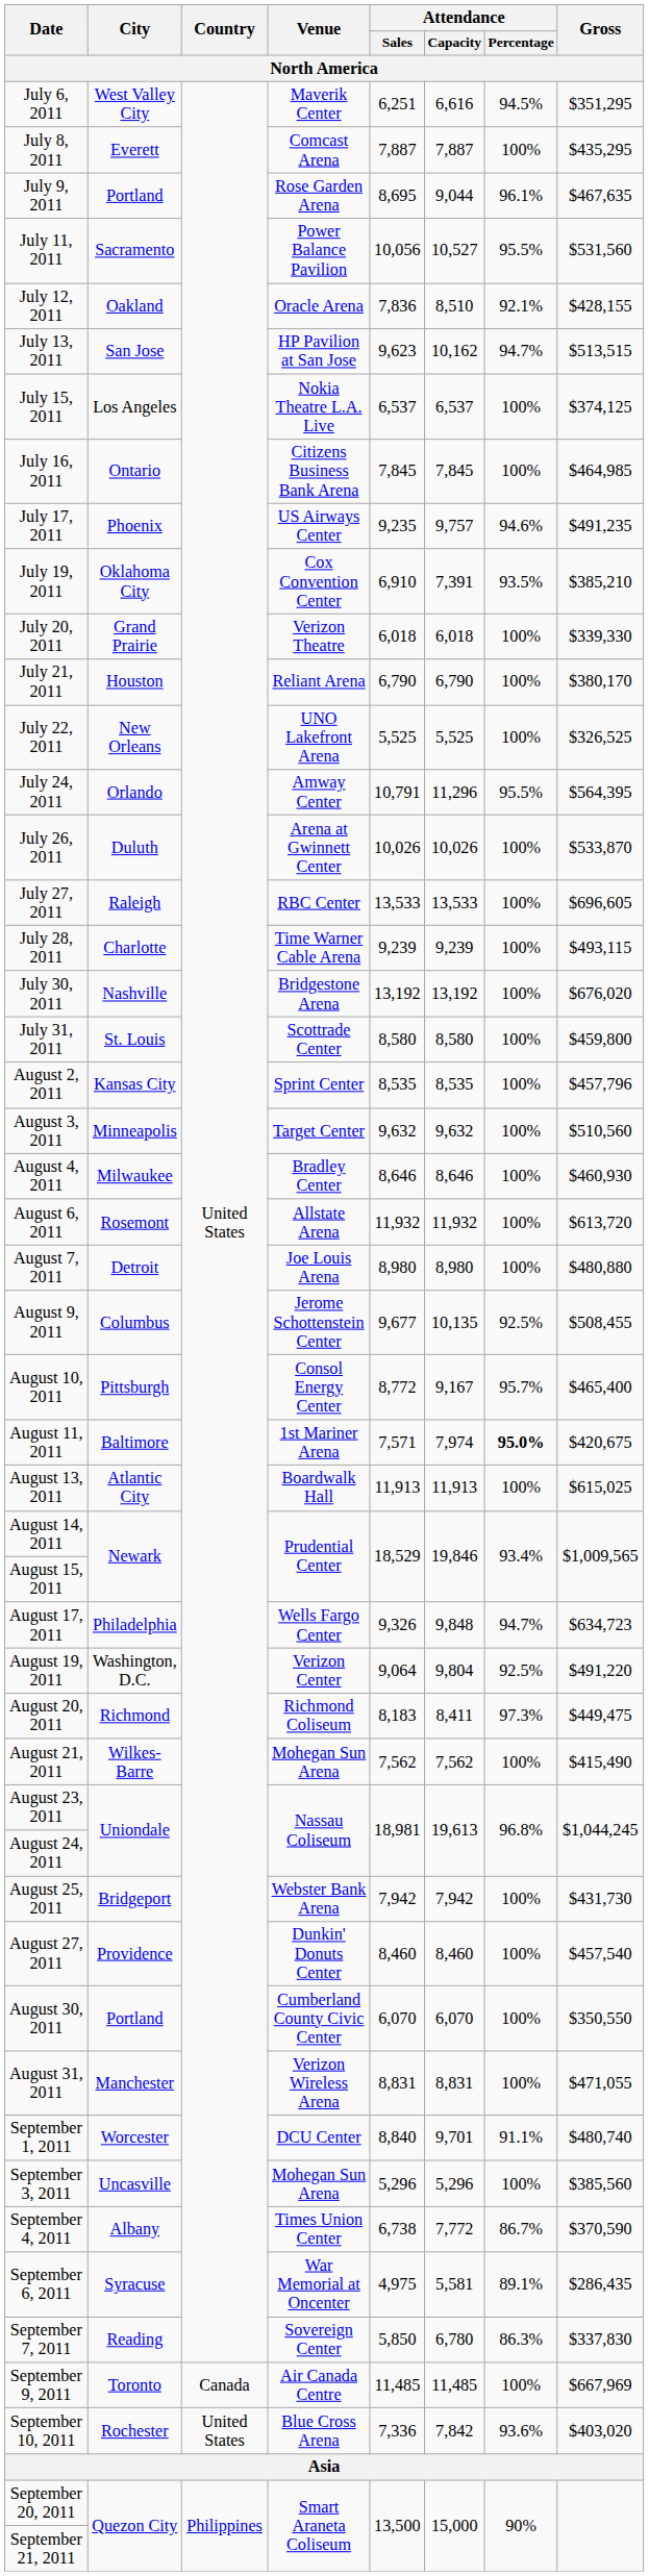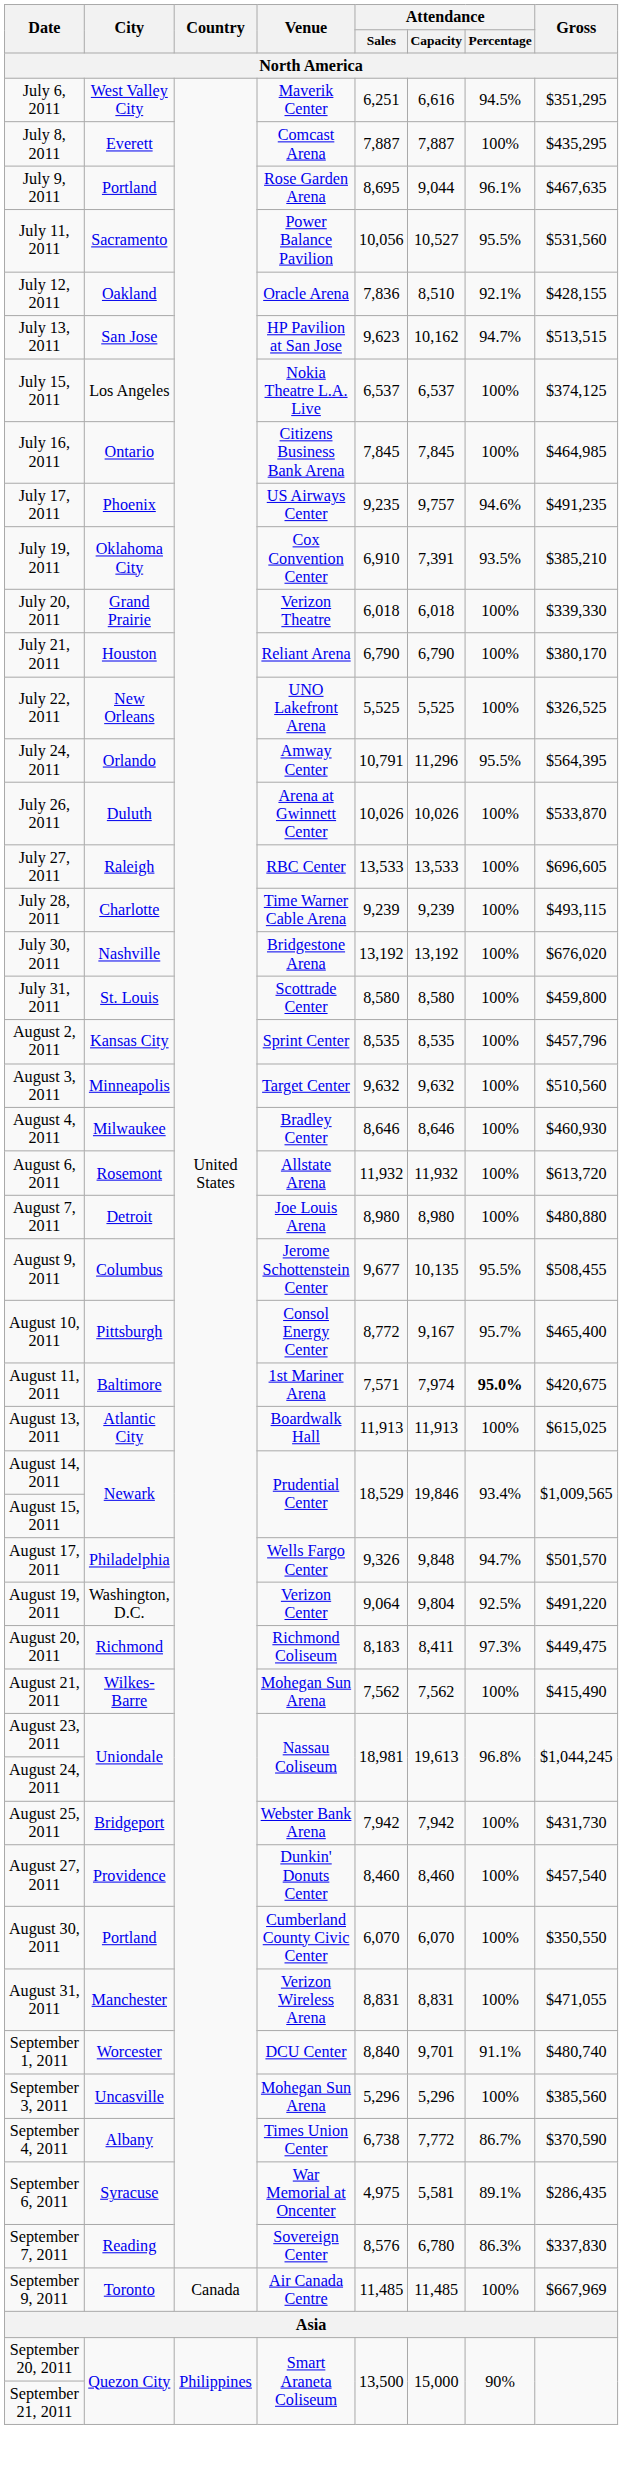 <table class="wikitable" style="text-align:center;">
 <tr>
 <th width="170" rowspan="2">Date</th>
 <th width="140" rowspan="2">City</th>
 <th width="140" rowspan="2">Country</th>
 <th width="220" rowspan="2">Venue</th>
 <th width="170" colspan="3">Attendance</th>
 <th width="150" rowspan="2">Gross</th>
 </tr>
 <tr style="font-size:smaller;">
 <th>Sales</th>
 <th>Capacity</th>
 <th>Percentage</th>
 </tr>
 <tr>
 <th colspan="8">North America</th>
 </tr>
 <tr>
 <td>July 6, 2011</td>
 <td><a href='#'>West Valley City</a></td>
 <td rowspan="45">United States</td>
 <td><a href='#'>Maverik Center</a></td>
 <td>6,251</td>
 <td>6,616</td>
 <td>94.5%</td>
 <td>$351,295</td>
 </tr>
 <tr>
 <td>July 8, 2011</td>
 <td><a href='#'>Everett</a></td>
 <td><a href='#'>Comcast Arena</a></td>
 <td>7,887</td>
 <td>7,887</td>
 <td>100%</td>
 <td>$435,295</td>
 </tr>
 <tr>
 <td>July 9, 2011</td>
 <td><a href='#'>Portland</a></td>
 <td><a href='#'>Rose Garden Arena</a></td>
 <td>8,695</td>
 <td>9,044</td>
 <td>96.1%</td>
 <td>$467,635</td>
 </tr>
 <tr>
 <td>July 11, 2011</td>
 <td><a href='#'>Sacramento</a></td>
 <td><a href='#'>Power Balance Pavilion</a></td>
 <td>10,056</td>
 <td>10,527</td>
 <td>95.5%</td>
 <td>$531,560</td>
 </tr>
 <tr>
 <td>July 12, 2011</td>
 <td><a href='#'>Oakland</a></td>
 <td><a href='#'>Oracle Arena</a></td>
 <td>7,836</td>
 <td>8,510</td>
 <td>92.1%</td>
 <td>$428,155</td>
 </tr>
 <tr>
 <td>July 13, 2011</td>
 <td><a href='#'>San Jose</a></td>
 <td><a href='#'>HP Pavilion at San Jose</a></td>
 <td>9,623</td>
 <td>10,162</td>
 <td>94.7%</td>
 <td>$513,515</td>
 </tr>
 <tr>
 <td>July 15, 2011</td>
 <td>Los Angeles</td>
 <td><a href='#'>Nokia Theatre L.A. Live</a></td>
 <td>6,537</td>
 <td>6,537</td>
 <td>100%</td>
 <td>$374,125</td>
 </tr>
 <tr>
 <td>July 16, 2011</td>
 <td><a href='#'>Ontario</a></td>
 <td><a href='#'>Citizens Business Bank Arena</a></td>
 <td>7,845</td>
 <td>7,845</td>
 <td>100%</td>
 <td>$464,985</td>
 </tr>
 <tr>
 <td>July 17, 2011</td>
 <td><a href='#'>Phoenix</a></td>
 <td><a href='#'>US Airways Center</a></td>
 <td>9,235</td>
 <td>9,757</td>
 <td>94.6%</td>
 <td>$491,235</td>
 </tr>
 <tr>
 <td>July 19, 2011</td>
 <td><a href='#'>Oklahoma City</a></td>
 <td><a href='#'>Cox Convention Center</a></td>
 <td>6,910</td>
 <td>7,391</td>
 <td>93.5%</td>
 <td>$385,210</td>
 </tr>
 <tr>
 <td>July 20, 2011</td>
 <td><a href='#'>Grand Prairie</a></td>
 <td><a href='#'>Verizon Theatre</a></td>
 <td>6,018</td>
 <td>6,018</td>
 <td>100%</td>
 <td>$339,330</td>
 </tr>
 <tr>
 <td>July 21, 2011</td>
 <td><a href='#'>Houston</a></td>
 <td><a href='#'>Reliant Arena</a></td>
 <td>6,790</td>
 <td>6,790</td>
 <td>100%</td>
 <td>$380,170</td>
 </tr>
 <tr>
 <td>July 22, 2011</td>
 <td><a href='#'>New Orleans</a></td>
 <td><a href='#'>UNO Lakefront Arena</a></td>
 <td>5,525</td>
 <td>5,525</td>
 <td>100%</td>
 <td>$326,525</td>
 </tr>
 <tr>
 <td>July 24, 2011</td>
 <td><a href='#'>Orlando</a></td>
 <td><a href='#'>Amway Center</a></td>
 <td>10,791</td>
 <td>11,296</td>
 <td>95.5%</td>
 <td>$564,395</td>
 </tr>
 <tr>
 <td>July 26, 2011</td>
 <td><a href='#'>Duluth</a></td>
 <td><a href='#'>Arena at Gwinnett Center</a></td>
 <td>10,026</td>
 <td>10,026</td>
 <td>100%</td>
 <td>$533,870</td>
 </tr>
 <tr>
 <td>July 27, 2011</td>
 <td><a href='#'>Raleigh</a></td>
 <td><a href='#'>RBC Center</a></td>
 <td>13,533</td>
 <td>13,533</td>
 <td>100%</td>
 <td>$696,605</td>
 </tr>
 <tr>
 <td>July 28, 2011</td>
 <td><a href='#'>Charlotte</a></td>
 <td><a href='#'>Time Warner Cable Arena</a></td>
 <td>9,239</td>
 <td>9,239</td>
 <td>100%</td>
 <td>$493,115</td>
 </tr>
 <tr>
 <td>July 30, 2011</td>
 <td><a href='#'>Nashville</a></td>
 <td><a href='#'>Bridgestone Arena</a></td>
 <td>13,192</td>
 <td>13,192</td>
 <td>100%</td>
 <td>$676,020</td>
 </tr>
 <tr>
 <td>July 31, 2011</td>
 <td><a href='#'>St. Louis</a></td>
 <td><a href='#'>Scottrade Center</a></td>
 <td>8,580</td>
 <td>8,580</td>
 <td>100%</td>
 <td>$459,800</td>
 </tr>
 <tr>
 <td>August 2, 2011</td>
 <td><a href='#'>Kansas City</a></td>
 <td><a href='#'>Sprint Center</a></td>
 <td>8,535</td>
 <td>8,535</td>
 <td>100%</td>
 <td>$457,796</td>
 </tr>
 <tr>
 <td>August 3, 2011</td>
 <td><a href='#'>Minneapolis</a></td>
 <td><a href='#'>Target Center</a></td>
 <td>9,632</td>
 <td>9,632</td>
 <td>100%</td>
 <td>$510,560</td>
 </tr>
 <tr>
 <td>August 4, 2011</td>
 <td><a href='#'>Milwaukee</a></td>
 <td><a href='#'>Bradley Center</a></td>
 <td>8,646</td>
 <td>8,646</td>
 <td>100%</td>
 <td>$460,930</td>
 </tr>
 <tr>
 <td>August 6, 2011</td>
 <td><a href='#'>Rosemont</a></td>
 <td><a href='#'>Allstate Arena</a></td>
 <td>11,932</td>
 <td>11,932</td>
 <td>100%</td>
 <td>$613,720</td>
 </tr>
 <tr>
 <td>August 7, 2011</td>
 <td><a href='#'>Detroit</a></td>
 <td><a href='#'>Joe Louis Arena</a></td>
 <td>8,980</td>
 <td>8,980</td>
 <td>100%</td>
 <td>$480,880</td>
 </tr>
 <tr>
 <td>August 9, 2011</td>
 <td><a href='#'>Columbus</a></td>
 <td><a href='#'>Jerome Schottenstein Center</a></td>
 <td>9,677</td>
 <td>10,135</td>
-<td>92.5%</td>
+<td>95.5%</td>
 <td>$508,455</td>
 </tr>
 <tr>
 <td>August 10, 2011</td>
 <td><a href='#'>Pittsburgh</a></td>
 <td><a href='#'>Consol Energy Center</a></td>
 <td>8,772</td>
 <td>9,167</td>
 <td>95.7%</td>
 <td>$465,400</td>
 </tr>
 <tr>
 <td>August 11, 2011</td>
 <td><a href='#'>Baltimore</a></td>
 <td><a href='#'>1st Mariner Arena</a></td>
 <td>7,571</td>
 <td>7,974</td>
 <td><strong>95.0%</strong></td>
 <td>$420,675</td>
 </tr>
 <tr>
 <td>August 13, 2011</td>
 <td><a href='#'>Atlantic City</a></td>
 <td><a href='#'>Boardwalk Hall</a></td>
 <td>11,913</td>
 <td>11,913</td>
 <td>100%</td>
 <td>$615,025</td>
 </tr>
 <tr>
 <td>August 14, 2011</td>
 <td rowspan="2"><a href='#'>Newark</a></td>
 <td rowspan="2"><a href='#'>Prudential Center</a></td>
 <td rowspan="2">18,529</td>
 <td rowspan="2">19,846</td>
 <td rowspan="2">93.4%</td>
 <td rowspan="2">$1,009,565</td>
 </tr>
 <tr>
 <td>August 15, 2011</td>
 </tr>
 <tr>
 <td>August 17, 2011</td>
 <td><a href='#'>Philadelphia</a></td>
 <td><a href='#'>Wells Fargo Center</a></td>
 <td>9,326</td>
 <td>9,848</td>
 <td>94.7%</td>
-<td>$634,723</td>
+<td>$501,570</td>
 </tr>
 <tr>
 <td>August 19, 2011</td>
 <td>Washington, D.C.</td>
 <td><a href='#'>Verizon Center</a></td>
 <td>9,064</td>
 <td>9,804</td>
 <td>92.5%</td>
 <td>$491,220</td>
 </tr>
 <tr>
 <td>August 20, 2011</td>
 <td><a href='#'>Richmond</a></td>
 <td><a href='#'>Richmond Coliseum</a></td>
 <td>8,183</td>
 <td>8,411</td>
 <td>97.3%</td>
 <td>$449,475</td>
 </tr>
 <tr>
 <td>August 21, 2011</td>
 <td><a href='#'>Wilkes-Barre</a></td>
 <td><a href='#'>Mohegan Sun Arena</a></td>
 <td>7,562</td>
 <td>7,562</td>
 <td>100%</td>
 <td>$415,490</td>
 </tr>
 <tr>
 <td>August 23, 2011</td>
 <td rowspan="2"><a href='#'>Uniondale</a></td>
 <td rowspan="2"><a href='#'>Nassau Coliseum</a></td>
 <td rowspan="2">18,981</td>
 <td rowspan="2">19,613</td>
 <td rowspan="2">96.8%</td>
 <td rowspan="2">$1,044,245</td>
 </tr>
 <tr>
 <td>August 24, 2011</td>
 </tr>
 <tr>
 <td>August 25, 2011</td>
 <td><a href='#'>Bridgeport</a></td>
 <td><a href='#'>Webster Bank Arena</a></td>
 <td>7,942</td>
 <td>7,942</td>
 <td>100%</td>
 <td>$431,730</td>
 </tr>
 <tr>
 <td>August 27, 2011</td>
 <td><a href='#'>Providence</a></td>
 <td><a href='#'>Dunkin' Donuts Center</a></td>
 <td>8,460</td>
 <td>8,460</td>
 <td>100%</td>
 <td>$457,540</td>
 </tr>
 <tr>
 <td>August 30, 2011</td>
 <td><a href='#'>Portland</a></td>
 <td><a href='#'>Cumberland County Civic Center</a></td>
 <td>6,070</td>
 <td>6,070</td>
 <td>100%</td>
 <td>$350,550</td>
 </tr>
 <tr>
 <td>August 31, 2011</td>
 <td><a href='#'>Manchester</a></td>
 <td><a href='#'>Verizon Wireless Arena</a></td>
 <td>8,831</td>
 <td>8,831</td>
 <td>100%</td>
 <td>$471,055</td>
 </tr>
 <tr>
 <td>September 1, 2011</td>
 <td><a href='#'>Worcester</a></td>
 <td><a href='#'>DCU Center</a></td>
 <td>8,840</td>
 <td>9,701</td>
 <td>91.1%</td>
 <td>$480,740</td>
 </tr>
 <tr>
 <td>September 3, 2011</td>
 <td><a href='#'>Uncasville</a></td>
 <td><a href='#'>Mohegan Sun Arena</a></td>
 <td>5,296</td>
 <td>5,296</td>
 <td>100%</td>
 <td>$385,560</td>
 </tr>
 <tr>
 <td>September 4, 2011</td>
 <td><a href='#'>Albany</a></td>
 <td><a href='#'>Times Union Center</a></td>
 <td>6,738</td>
 <td>7,772</td>
 <td>86.7%</td>
 <td>$370,590</td>
 </tr>
 <tr>
 <td>September 6, 2011</td>
 <td><a href='#'>Syracuse</a></td>
 <td><a href='#'>War Memorial at Oncenter</a></td>
 <td>4,975</td>
 <td>5,581</td>
 <td>89.1%</td>
 <td>$286,435</td>
 </tr>
 <tr>
 <td>September 7, 2011</td>
 <td><a href='#'>Reading</a></td>
 <td><a href='#'>Sovereign Center</a></td>
-<td>5,850</td>
+<td>8,576</td>
 <td>6,780</td>
 <td>86.3%</td>
 <td>$337,830</td>
 </tr>
 <tr>
 <td>September 9, 2011</td>
 <td><a href='#'>Toronto</a></td>
 <td>Canada</td>
 <td><a href='#'>Air Canada Centre</a></td>
 <td>11,485</td>
 <td>11,485</td>
 <td>100%</td>
 <td>$667,969</td>
-</tr>
-<tr>
-<td>September 10, 2011</td>
-<td><a href='#'>Rochester</a></td>
-<td>United States</td>
-<td><a href='#'>Blue Cross Arena</a></td>
-<td>7,336</td>
-<td>7,842</td>
-<td>93.6%</td>
-<td>$403,020</td>
 </tr>
 <tr>
 <th colspan="8">Asia</th>
 </tr>
 <tr>
 <td>September 20, 2011</td>
 <td rowspan="2"><a href='#'>Quezon City</a></td>
 <td rowspan="2"><a href='#'>Philippines</a></td>
 <td rowspan="2"><a href='#'>Smart Araneta Coliseum</a></td>
 <td rowspan="2">13,500</td>
 <td rowspan="2">15,000</td>
 <td rowspan="2">90%</td>
 <td rowspan="2"></td>
 </tr>
 <tr>
 <td>September 21, 2011</td>
 </tr>
 </table>
